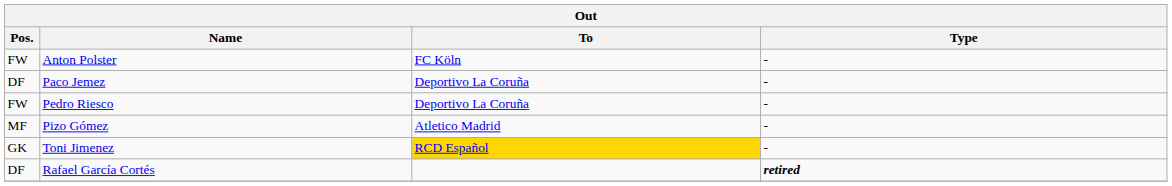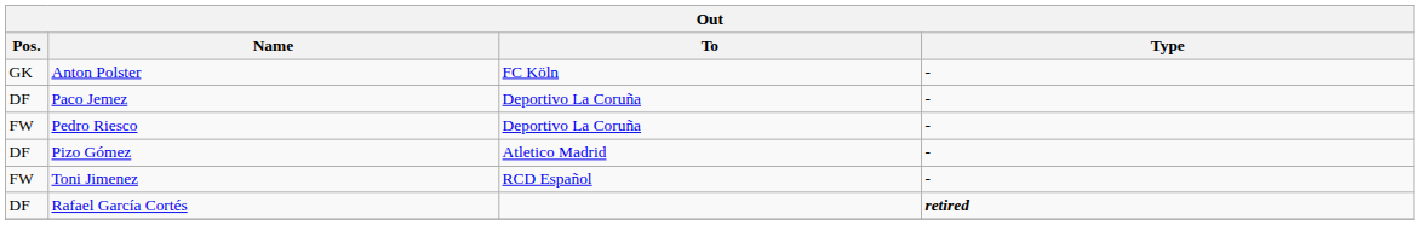 <table class="wikitable" style="font-size:90%;width:99%;">
 <tr>
 <th colspan="4">Out</th>
 </tr>
 <tr>
 <th width=3%>Pos.</th>
 <th width=32%>Name</th>
 <th width=30%>To</th>
 <th width=35%>Type</th>
 </tr>
 <tr>
-<td>FW</td>
+<td>GK</td>
 <td><a href='#'>Anton Polster</a></td>
 <td><a href='#'>FC Köln</a></td>
 <td>-</td>
 </tr>
 <tr>
 <td>DF</td>
 <td><a href='#'>Paco Jemez</a></td>
 <td><a href='#'>Deportivo La Coruña</a></td>
 <td>-</td>
 </tr>
 <tr>
 <td>FW</td>
 <td><a href='#'>Pedro Riesco</a></td>
 <td><a href='#'>Deportivo La Coruña</a></td>
 <td>-</td>
 </tr>
 <tr>
-<td>MF</td>
+<td>DF</td>
 <td><a href='#'>Pizo Gómez</a></td>
 <td><a href='#'>Atletico Madrid</a></td>
 <td>-</td>
 </tr>
 <tr>
-<td>GK</td>
+<td>FW</td>
 <td><a href='#'>Toni Jimenez</a></td>
-<td style="background: gold;"><a href='#'>RCD Español</a></td>
+<td><a href='#'>RCD Español</a></td>
 <td>-</td>
 </tr>
 <tr>
 <td>DF</td>
 <td><a href='#'>Rafael García Cortés</a></td>
 <td></td>
 <td><strong><em>retired</em></strong></td>
 </tr>
 <tr>
 </tr>
 </table>
